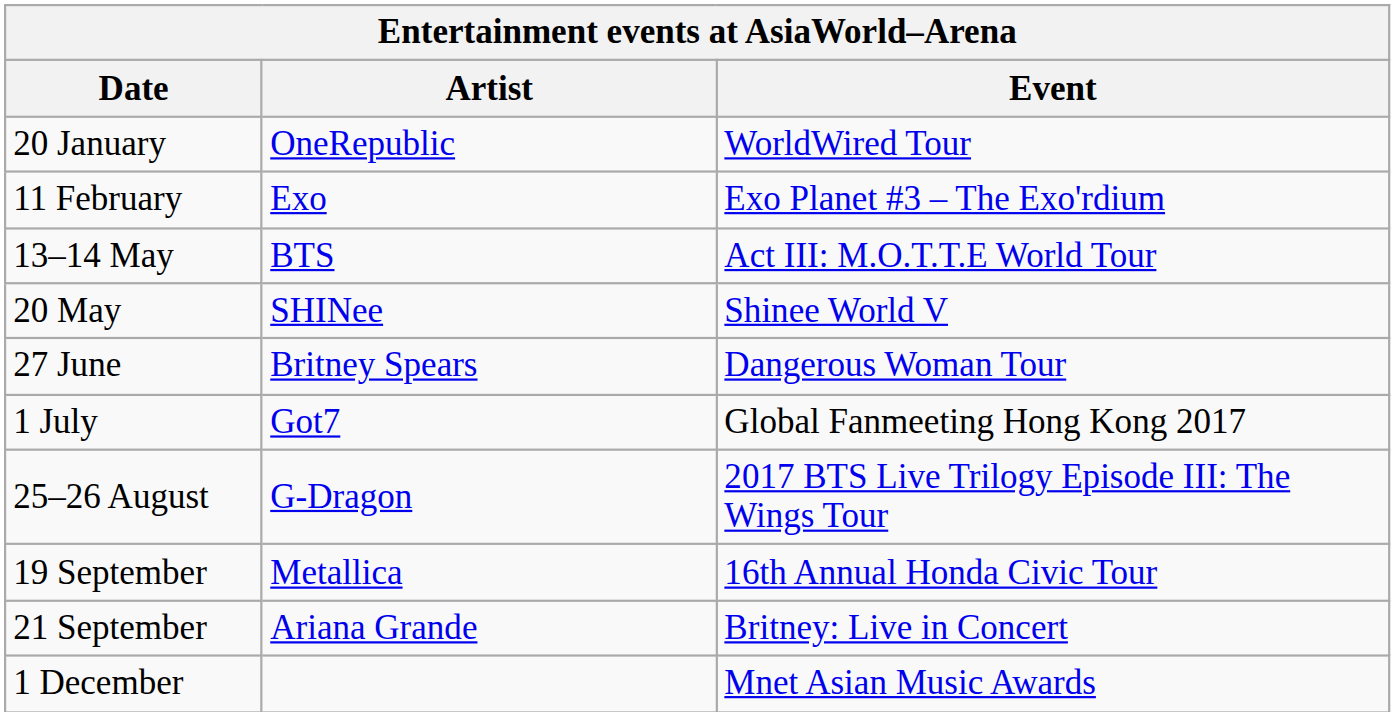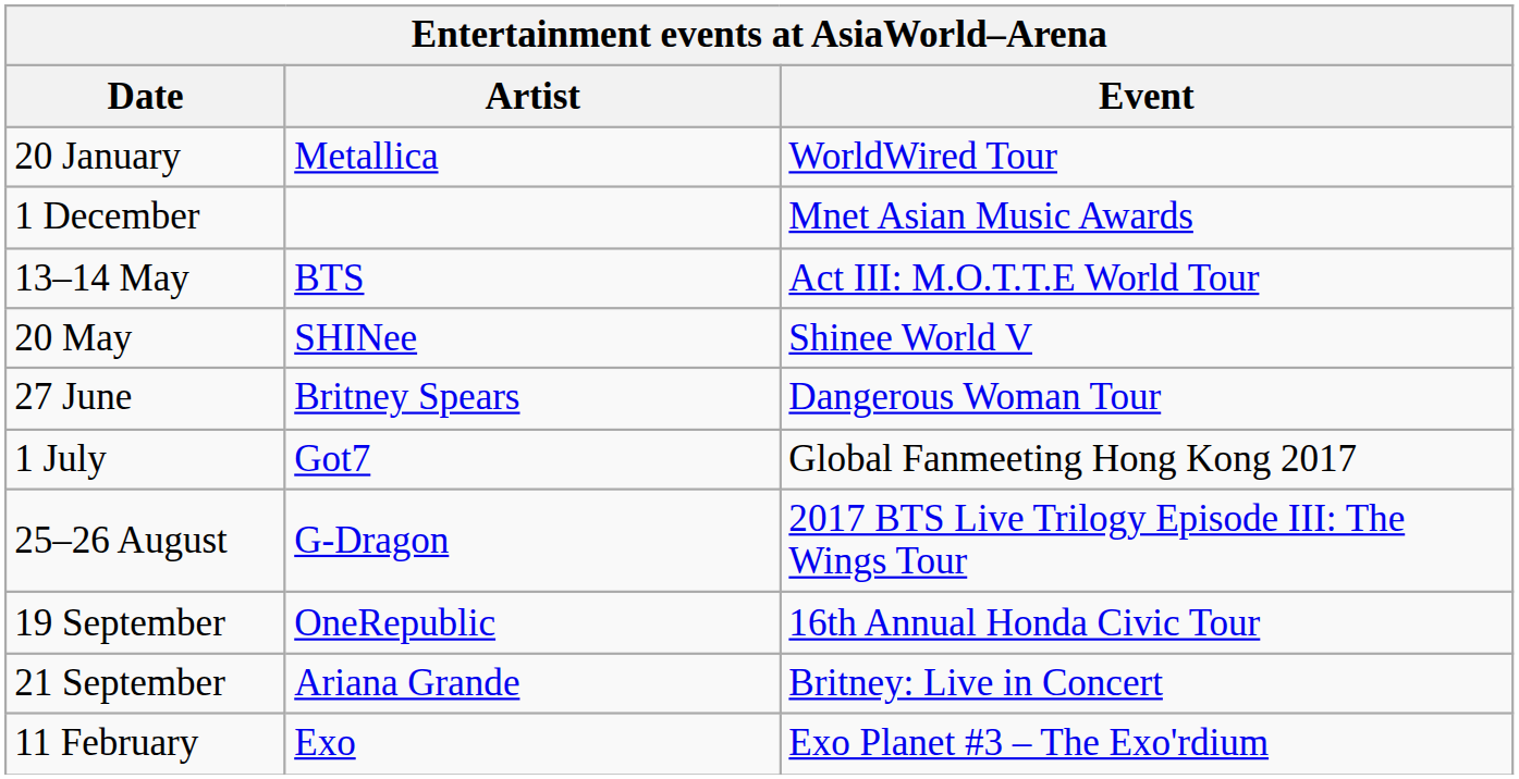 <table class="wikitable">
 <tr>
 <th colspan="3">Entertainment events at AsiaWorld–Arena</th>
 </tr>
 <tr>
 <th width=110>Date</th>
 <th width=200>Artist</th>
 <th width=300>Event</th>
 </tr>
 <tr>
 <td>20 January</td>
-<td><a href='#'>OneRepublic</a></td>
+<td><a href='#'>Metallica</a></td>
 <td><a href='#'>WorldWired Tour</a></td>
 </tr>
 <tr>
-<td>11 February</td>
-<td><a href='#'>Exo</a></td>
-<td><a href='#'>Exo Planet #3 – The Exo'rdium</a></td>
+<td>1 December</td>
+<td></td>
+<td><a href='#'>Mnet Asian Music Awards</a></td>
 </tr>
 <tr>
 <td>13–14 May</td>
 <td><a href='#'>BTS</a></td>
 <td><a href='#'>Act III: M.O.T.T.E World Tour</a></td>
 </tr>
 <tr>
 <td>20 May</td>
 <td><a href='#'>SHINee</a></td>
 <td><a href='#'>Shinee World V</a></td>
 </tr>
 <tr>
 <td>27 June</td>
 <td><a href='#'>Britney Spears</a></td>
 <td><a href='#'>Dangerous Woman Tour</a></td>
 </tr>
 <tr>
 <td>1 July</td>
 <td><a href='#'>Got7</a></td>
 <td Global Fanmeeting (Got7)>Global Fanmeeting Hong Kong 2017</td>
 </tr>
 <tr>
 <td>25–26 August</td>
 <td><a href='#'>G-Dragon</a></td>
 <td><a href='#'>2017 BTS Live Trilogy Episode III: The Wings Tour</a></td>
 </tr>
 <tr>
 <td>19 September</td>
-<td><a href='#'>Metallica</a></td>
+<td><a href='#'>OneRepublic</a></td>
 <td><a href='#'>16th Annual Honda Civic Tour</a></td>
 </tr>
 <tr>
 <td>21 September</td>
 <td><a href='#'>Ariana Grande</a></td>
 <td><a href='#'>Britney: Live in Concert</a></td>
 </tr>
 <tr>
-<td>1 December</td>
-<td></td>
-<td><a href='#'>Mnet Asian Music Awards</a></td>
+<td>11 February</td>
+<td><a href='#'>Exo</a></td>
+<td><a href='#'>Exo Planet #3 – The Exo'rdium</a></td>
 </tr>
 </table>
